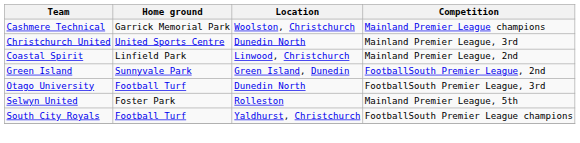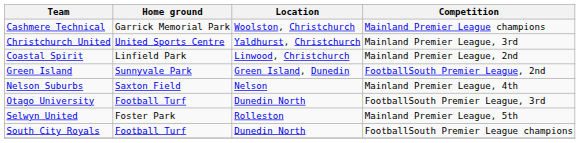 <table class="wikitable sortable">
 <tr>
 <th>Team</th>
 <th>Home ground</th>
 <th>Location</th>
 <th>Competition</th>
 </tr>
 <tr>
 <td><a href='#'>Cashmere Technical</a></td>
 <td>Garrick Memorial Park</td>
 <td><a href='#'>Woolston</a>, <a href='#'>Christchurch</a></td>
 <td><a href='#'>Mainland Premier League</a> champions</td>
 </tr>
 <tr>
 <td><a href='#'>Christchurch United</a></td>
 <td><a href='#'>United Sports Centre</a></td>
-<td><a href='#'>Dunedin North</a></td>
+<td><a href='#'>Yaldhurst</a>, <a href='#'>Christchurch</a></td>
 <td>Mainland Premier League, 3rd</td>
 </tr>
 <tr>
 <td><a href='#'>Coastal Spirit</a></td>
 <td>Linfield Park</td>
 <td><a href='#'>Linwood</a>, <a href='#'>Christchurch</a></td>
 <td>Mainland Premier League, 2nd</td>
 </tr>
 <tr>
 <td><a href='#'>Green Island</a></td>
 <td><a href='#'>Sunnyvale Park</a></td>
 <td><a href='#'>Green Island</a>, <a href='#'>Dunedin</a></td>
 <td><a href='#'>FootballSouth Premier League</a>, 2nd</td>
+</tr>
+<tr>
+<td><a href='#'>Nelson Suburbs</a></td>
+<td><a href='#'>Saxton Field</a></td>
+<td><a href='#'>Nelson</a></td>
+<td>Mainland Premier League, 4th</td>
 </tr>
 <tr>
 <td><a href='#'>Otago University</a></td>
 <td><a href='#'>Football Turf</a></td>
 <td><a href='#'>Dunedin North</a></td>
 <td>FootballSouth Premier League, 3rd</td>
 </tr>
 <tr>
 <td><a href='#'>Selwyn United</a></td>
 <td>Foster Park</td>
 <td><a href='#'>Rolleston</a></td>
 <td>Mainland Premier League, 5th</td>
 </tr>
 <tr>
 <td><a href='#'>South City Royals</a></td>
 <td><a href='#'>Football Turf</a></td>
-<td><a href='#'>Yaldhurst</a>, <a href='#'>Christchurch</a></td>
+<td><a href='#'>Dunedin North</a></td>
 <td>FootballSouth Premier League champions</td>
 </tr>
 <tr>
 </tr>
 </table>
